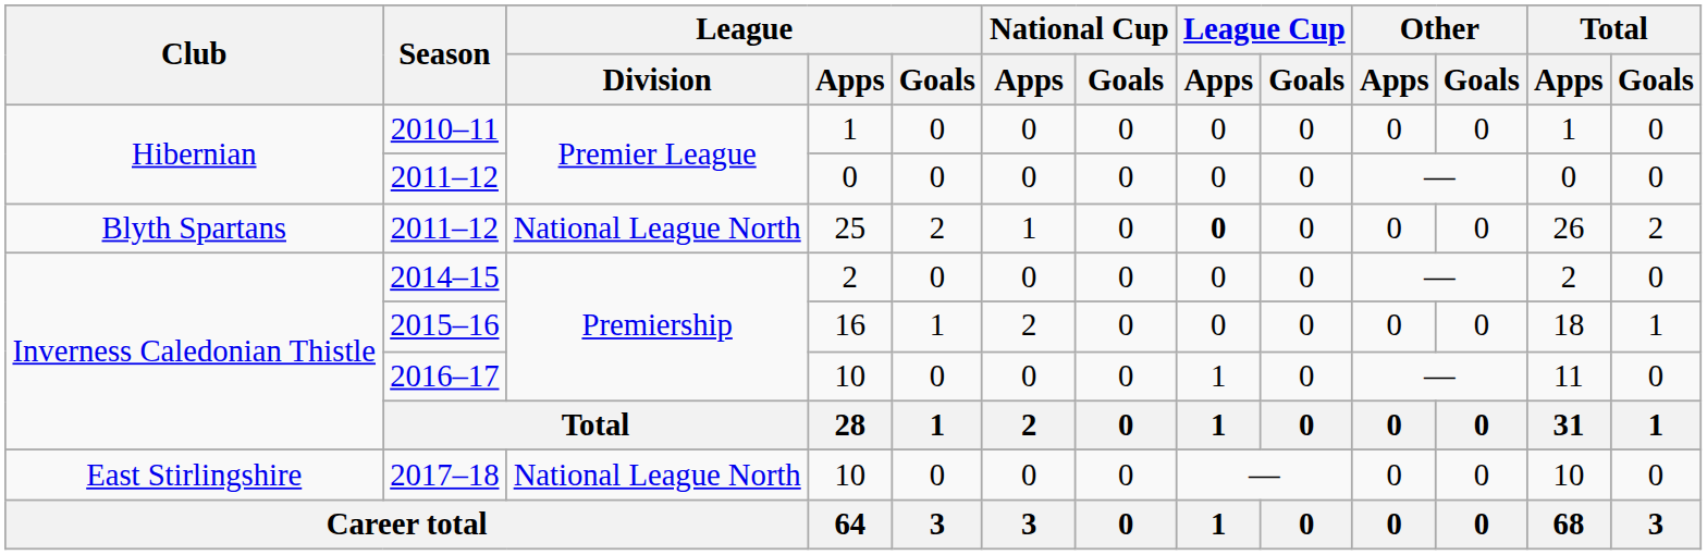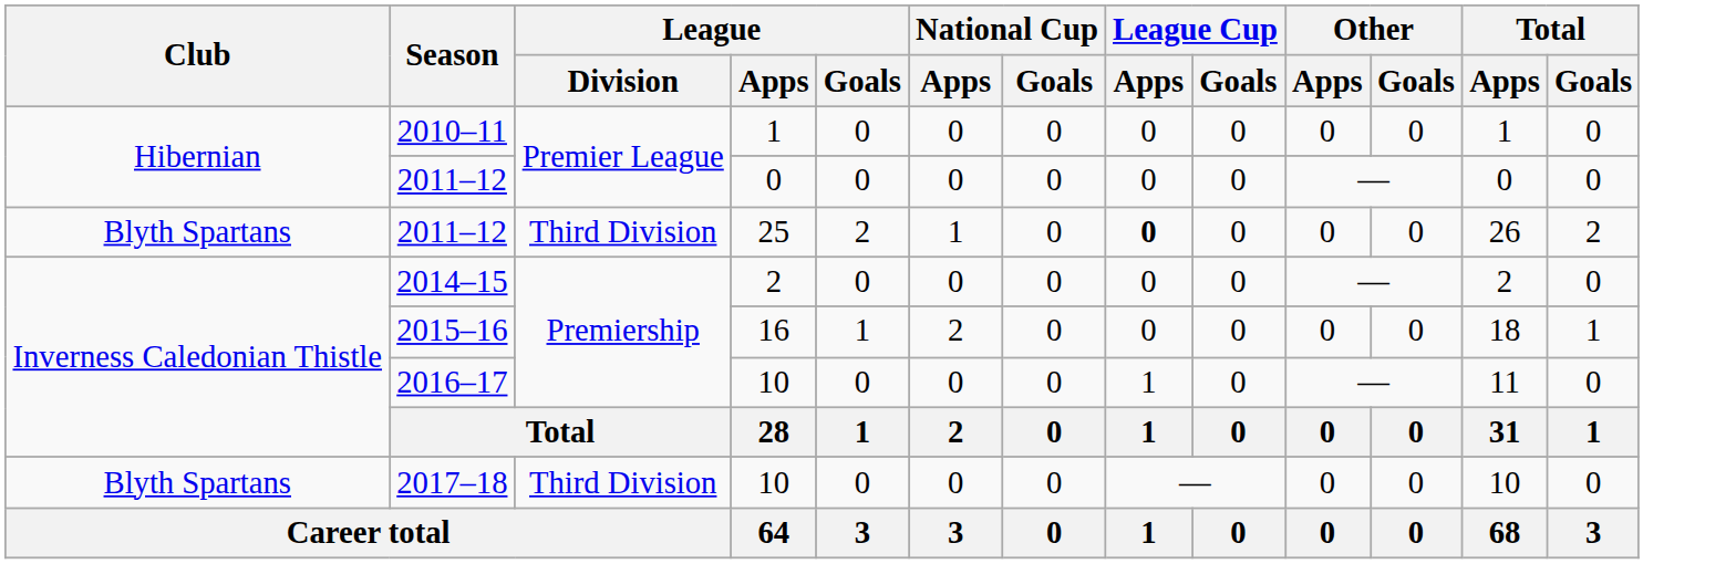 <table class="wikitable" style="text-align:center">
 <tr>
 <th rowspan=2>Club</th>
 <th rowspan=2>Season</th>
 <th colspan=3>League</th>
 <th colspan=2>National Cup</th>
 <th colspan=2><a href='#'>League Cup</a></th>
 <th colspan=2>Other</th>
 <th colspan=2>Total</th>
 </tr>
 <tr>
 <th>Division</th>
 <th>Apps</th>
 <th>Goals</th>
 <th>Apps</th>
 <th>Goals</th>
 <th>Apps</th>
 <th>Goals</th>
 <th>Apps</th>
 <th>Goals</th>
 <th>Apps</th>
 <th>Goals</th>
 </tr>
 <tr>
 <td rowspan="2"><a href='#'>Hibernian</a></td>
 <td><a href='#'>2010–11</a></td>
 <td rowspan="2"><a href='#'>Premier League</a></td>
 <td>1</td>
 <td>0</td>
 <td>0</td>
 <td>0</td>
 <td>0</td>
 <td>0</td>
 <td>0</td>
 <td>0</td>
 <td>1</td>
 <td>0</td>
 </tr>
 <tr>
 <td><a href='#'>2011–12</a></td>
 <td>0</td>
 <td>0</td>
 <td>0</td>
 <td>0</td>
 <td>0</td>
 <td>0</td>
 <td colspan="2">—</td>
 <td>0</td>
 <td>0</td>
 </tr>
 <tr>
 <td><a href='#'>Blyth Spartans</a></td>
 <td><a href='#'>2011–12</a></td>
-<td><a href='#'>National League North</a></td>
+<td><a href='#'>Third Division</a></td>
 <td>25</td>
 <td>2</td>
 <td>1</td>
 <td>0</td>
 <td><strong>0</strong></td>
 <td>0</td>
 <td>0</td>
 <td>0</td>
 <td>26</td>
 <td>2</td>
 </tr>
 <tr>
 <td rowspan="4"><a href='#'>Inverness Caledonian Thistle</a></td>
 <td><a href='#'>2014–15</a></td>
 <td rowspan="3"><a href='#'>Premiership</a></td>
 <td>2</td>
 <td>0</td>
 <td>0</td>
 <td>0</td>
 <td>0</td>
 <td>0</td>
 <td colspan="2">—</td>
 <td>2</td>
 <td>0</td>
 </tr>
 <tr>
 <td><a href='#'>2015–16</a></td>
 <td>16</td>
 <td>1</td>
 <td>2</td>
 <td>0</td>
 <td>0</td>
 <td>0</td>
 <td>0</td>
 <td>0</td>
 <td>18</td>
 <td>1</td>
 </tr>
 <tr>
 <td><a href='#'>2016–17</a></td>
 <td>10</td>
 <td>0</td>
 <td>0</td>
 <td>0</td>
 <td>1</td>
 <td>0</td>
 <td colspan="2">—</td>
 <td>11</td>
 <td>0</td>
 </tr>
 <tr>
 <th colspan="2">Total</th>
 <th>28</th>
 <th>1</th>
 <th>2</th>
 <th>0</th>
 <th>1</th>
 <th>0</th>
 <th>0</th>
 <th>0</th>
 <th>31</th>
 <th>1</th>
 </tr>
 <tr>
-<td><a href='#'>East Stirlingshire</a></td>
+<td><a href='#'>Blyth Spartans</a></td>
 <td><a href='#'>2017–18</a></td>
-<td><a href='#'>National League North</a></td>
+<td><a href='#'>Third Division</a></td>
 <td>10</td>
 <td>0</td>
 <td>0</td>
 <td>0</td>
 <td colspan="2">—</td>
 <td>0</td>
 <td>0</td>
 <td>10</td>
 <td>0</td>
 </tr>
 <tr>
 <th colspan="3">Career total</th>
 <th>64</th>
 <th>3</th>
 <th>3</th>
 <th>0</th>
 <th>1</th>
 <th>0</th>
 <th>0</th>
 <th>0</th>
 <th>68</th>
 <th>3</th>
 </tr>
 </table>
